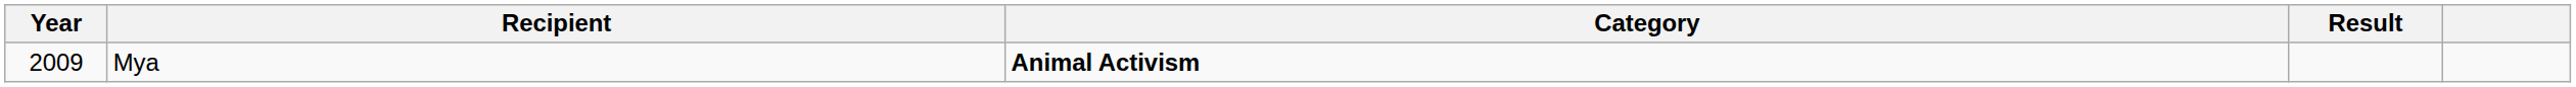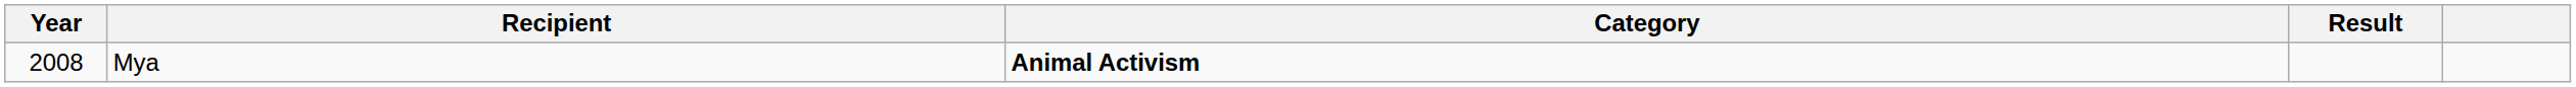 <table class="wikitable plainrowheaders" style="width:85%;">
 <tr>
 <th scope="col" style="width:4%;">Year</th>
 <th scope="col" style="width:35%;">Recipient</th>
 <th scope="col" style="width:50%;">Category</th>
 <th scope="col" style="width:6%;">Result</th>
 <th scope="col" style="width:6%;"></th>
 </tr>
 <tr>
-<td align="center">2009</td>
+<td align="center">2008</td>
 <td>Mya</td>
 <td><strong>Animal Activism</strong></td>
 <td></td>
 <td></td>
 </tr>
 </table>
